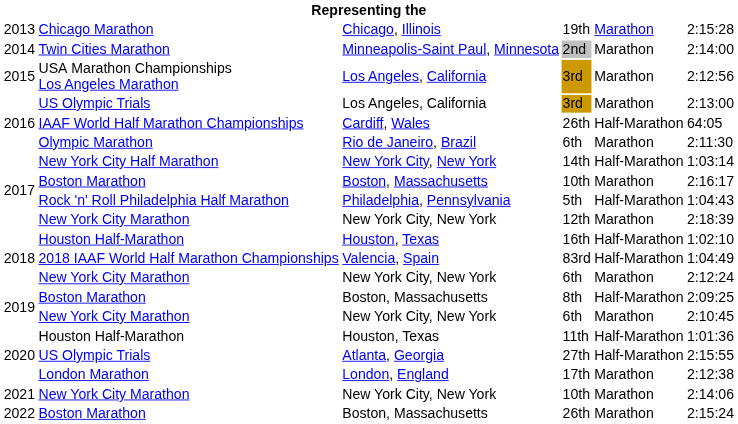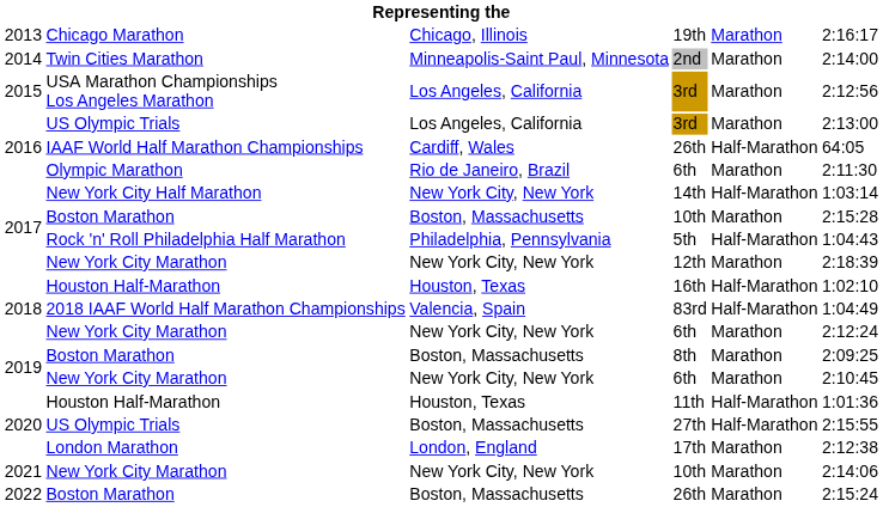 <table>
 <tr>
 <th colspan="6">Representing the </th>
 </tr>
 <tr>
 <td>2013</td>
 <td><a href='#'>Chicago Marathon</a></td>
 <td><a href='#'>Chicago</a>, <a href='#'>Illinois</a></td>
 <td>19th</td>
 <td><a href='#'>Marathon</a></td>
-<td>2:15:28 </td>
+<td>2:16:17</td>
 </tr>
 <tr>
 <td>2014</td>
 <td><a href='#'>Twin Cities Marathon</a></td>
 <td><a href='#'>Minneapolis-Saint Paul</a>, <a href='#'>Minnesota</a></td>
 <td bgcolor=silver>2nd</td>
 <td>Marathon</td>
 <td>2:14:00</td>
 </tr>
 <tr>
 <td>2015</td>
 <td>USA Marathon Championships<br><a href='#'>Los Angeles Marathon</a></td>
 <td><a href='#'>Los Angeles</a>, <a href='#'>California</a></td>
 <td bgcolor=cc9900>3rd</td>
 <td>Marathon</td>
 <td>2:12:56</td>
 </tr>
 <tr>
 <td rowspan=3>2016</td>
 <td><a href='#'>US Olympic Trials</a></td>
 <td>Los Angeles, California</td>
 <td bgcolor=cc9900>3rd</td>
 <td>Marathon</td>
 <td>2:13:00</td>
 </tr>
 <tr>
 <td><a href='#'>IAAF World Half Marathon Championships</a></td>
 <td><a href='#'>Cardiff</a>, <a href='#'>Wales</a></td>
 <td>26th</td>
 <td>Half-Marathon</td>
 <td>64:05</td>
 </tr>
 <tr>
 <td><a href='#'>Olympic Marathon</a></td>
 <td><a href='#'>Rio de Janeiro</a>, <a href='#'>Brazil</a></td>
 <td>6th</td>
 <td>Marathon</td>
 <td>2:11:30</td>
 </tr>
 <tr>
 <td rowspan=4>2017</td>
 <td><a href='#'>New York City Half Marathon</a></td>
 <td><a href='#'>New York City</a>, <a href='#'>New York</a></td>
 <td>14th</td>
 <td>Half-Marathon</td>
 <td>1:03:14 </td>
 </tr>
 <tr>
 <td><a href='#'>Boston Marathon</a></td>
 <td><a href='#'>Boston</a>, <a href='#'>Massachusetts</a></td>
 <td>10th</td>
 <td>Marathon</td>
-<td>2:16:17</td>
+<td>2:15:28 </td>
 </tr>
 <tr>
 <td><a href='#'>Rock 'n' Roll Philadelphia Half Marathon</a></td>
 <td><a href='#'>Philadelphia</a>, <a href='#'>Pennsylvania</a></td>
 <td>5th</td>
 <td>Half-Marathon</td>
 <td>1:04:43</td>
 </tr>
 <tr>
 <td><a href='#'>New York City Marathon</a></td>
 <td>New York City, New York</td>
 <td>12th</td>
 <td>Marathon</td>
 <td>2:18:39</td>
 </tr>
 <tr>
 <td rowspan=3>2018</td>
 <td><a href='#'>Houston Half-Marathon</a></td>
 <td><a href='#'>Houston</a>, <a href='#'>Texas</a></td>
 <td>16th</td>
 <td>Half-Marathon</td>
 <td>1:02:10</td>
 </tr>
 <tr>
 <td><a href='#'>2018 IAAF World Half Marathon Championships</a></td>
 <td><a href='#'>Valencia</a>, <a href='#'>Spain</a></td>
 <td>83rd</td>
 <td>Half-Marathon</td>
 <td>1:04:49 </td>
 </tr>
 <tr>
 <td><a href='#'>New York City Marathon</a></td>
 <td>New York City, New York</td>
 <td>6th</td>
 <td>Marathon</td>
 <td>2:12:24</td>
 </tr>
 <tr>
 <td rowspan=2>2019</td>
 <td><a href='#'>Boston Marathon</a></td>
 <td>Boston, Massachusetts</td>
 <td>8th</td>
-<td>Half-Marathon</td>
+<td>Marathon</td>
 <td>2:09:25 </td>
 </tr>
 <tr>
 <td><a href='#'>New York City Marathon</a></td>
 <td>New York City, New York</td>
 <td>6th</td>
 <td>Marathon</td>
 <td>2:10:45</td>
 </tr>
 <tr>
 <td rowspan=3>2020</td>
 <td>Houston Half-Marathon</td>
 <td>Houston, Texas</td>
 <td>11th</td>
 <td>Half-Marathon</td>
 <td>1:01:36</td>
 </tr>
 <tr>
 <td><a href='#'>US Olympic Trials</a></td>
-<td><a href='#'>Atlanta</a>, <a href='#'>Georgia</a></td>
+<td>Boston, Massachusetts</td>
 <td>27th</td>
 <td>Half-Marathon</td>
 <td>2:15:55</td>
 </tr>
 <tr>
 <td><a href='#'>London Marathon</a></td>
 <td><a href='#'>London</a>, <a href='#'>England</a></td>
 <td>17th</td>
 <td>Marathon</td>
 <td>2:12:38</td>
 </tr>
 <tr>
 <td rowspan=1>2021</td>
 <td><a href='#'>New York City Marathon</a></td>
 <td>New York City, New York</td>
 <td>10th</td>
 <td>Marathon</td>
 <td>2:14:06</td>
 </tr>
 <tr>
 <td>2022</td>
 <td><a href='#'>Boston Marathon</a></td>
 <td>Boston, Massachusetts</td>
 <td>26th</td>
 <td>Marathon</td>
 <td>2:15:24</td>
 </tr>
 </table>
